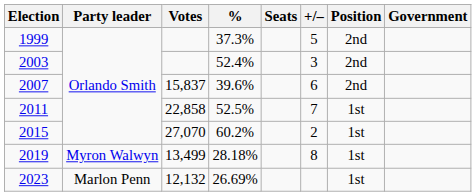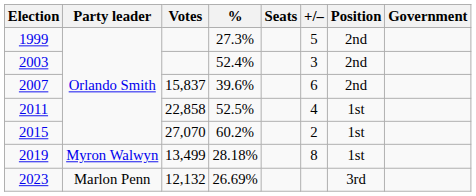 <table class="wikitable" style="text-align:center">
 <tr>
 <th>Election</th>
 <th><strong>Party leader</strong></th>
 <th><strong>Votes</strong></th>
 <th>%</th>
 <th>Seats</th>
 <th>+/–</th>
 <th><strong>Position</strong></th>
 <th>Government</th>
 </tr>
 <tr>
 <td><a href='#'>1999</a></td>
 <td rowspan="5"><a href='#'>Orlando Smith</a></td>
 <td></td>
-<td>37.3%</td>
+<td>27.3%</td>
 <td></td>
 <td> 5</td>
 <td> 2nd</td>
 <td></td>
 </tr>
 <tr>
 <td><a href='#'>2003</a></td>
 <td></td>
 <td>52.4%</td>
 <td></td>
 <td> 3</td>
 <td> 2nd</td>
 <td></td>
 </tr>
 <tr>
 <td><a href='#'>2007</a></td>
 <td>15,837</td>
 <td>39.6%</td>
 <td></td>
 <td> 6</td>
 <td> 2nd</td>
 <td></td>
 </tr>
 <tr>
 <td><a href='#'>2011</a></td>
 <td>22,858</td>
 <td>52.5%</td>
 <td></td>
-<td> 7</td>
+<td> 4</td>
 <td> 1st</td>
 <td></td>
 </tr>
 <tr>
 <td><a href='#'>2015</a></td>
 <td>27,070</td>
 <td>60.2%</td>
 <td></td>
 <td> 2</td>
 <td> 1st</td>
 <td></td>
 </tr>
 <tr>
 <td><a href='#'>2019</a></td>
 <td><a href='#'>Myron Walwyn</a></td>
 <td>13,499</td>
 <td>28.18%</td>
 <td></td>
 <td> 8</td>
 <td> 1st</td>
 <td></td>
 </tr>
 <tr>
 <td><a href='#'>2023</a></td>
 <td>Marlon Penn</td>
 <td>12,132</td>
 <td>26.69%</td>
 <td></td>
 <td></td>
-<td> 1st</td>
+<td> 3rd</td>
 <td></td>
 </tr>
 </table>
